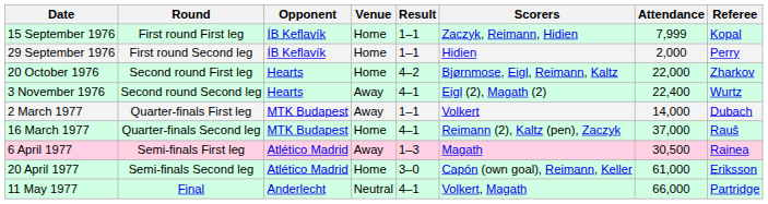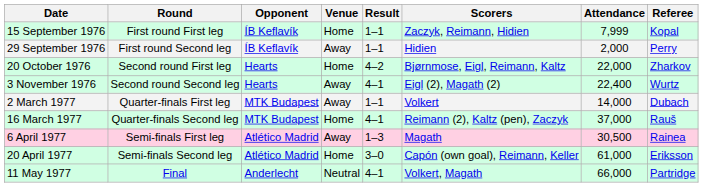 <table class="wikitable">
 <tr>
 <th>Date</th>
 <th>Round</th>
 <th>Opponent</th>
 <th>Venue</th>
 <th>Result</th>
 <th>Scorers</th>
 <th>Attendance</th>
 <th>Referee</th>
 </tr>
 <tr bgcolor = "#d0ffe3">
 <td>15 September 1976</td>
 <td align="center">First round First leg</td>
 <td><a href='#'>ÍB Keflavík</a></td>
 <td>Home</td>
 <td>1–1</td>
 <td><a href='#'>Zaczyk</a>, <a href='#'>Reimann</a>, <a href='#'>Hidien</a></td>
 <td align="center">7,999</td>
 <td><a href='#'>Kopal</a></td>
 </tr>
 <tr bgcolor = "#f3f3f3">
 <td>29 September 1976</td>
 <td align="center">First round Second leg</td>
 <td><a href='#'>ÍB Keflavík</a></td>
-<td>Home</td>
+<td>Away</td>
 <td>1–1</td>
 <td><a href='#'>Hidien</a></td>
 <td align="center">2,000</td>
 <td><a href='#'>Perry</a></td>
 </tr>
 <tr bgcolor = "#d0ffe3">
 <td>20 October 1976</td>
 <td align="center">Second round First leg</td>
 <td><a href='#'>Hearts</a></td>
 <td>Home</td>
 <td>4–2</td>
 <td><a href='#'>Bjørnmose</a>, <a href='#'>Eigl</a>, <a href='#'>Reimann</a>, <a href='#'>Kaltz</a></td>
 <td align="center">22,000</td>
 <td><a href='#'>Zharkov</a></td>
 </tr>
 <tr bgcolor = "#d0ffe3">
 <td>3 November 1976</td>
 <td align="center">Second round Second leg</td>
 <td><a href='#'>Hearts</a></td>
 <td>Away</td>
 <td>4–1</td>
 <td><a href='#'>Eigl</a> (2), <a href='#'>Magath</a> (2)</td>
 <td align="center">22,400</td>
 <td><a href='#'>Wurtz</a></td>
 </tr>
 <tr bgcolor = "#f3f3f3">
 <td>2 March 1977</td>
 <td align="center">Quarter-finals First leg</td>
 <td><a href='#'>MTK Budapest</a></td>
 <td>Away</td>
 <td>1–1</td>
 <td><a href='#'>Volkert</a></td>
 <td align="center">14,000</td>
 <td><a href='#'>Dubach</a></td>
 </tr>
 <tr bgcolor = "#d0ffe3">
 <td>16 March 1977</td>
 <td align="center">Quarter-finals Second leg</td>
 <td><a href='#'>MTK Budapest</a></td>
 <td>Home</td>
 <td>4–1</td>
 <td><a href='#'>Reimann</a> (2), <a href='#'>Kaltz</a> (pen), <a href='#'>Zaczyk</a></td>
 <td align="center">37,000</td>
 <td><a href='#'>Rauš</a></td>
 </tr>
 <tr bgcolor = "#ffd0e3">
 <td>6 April 1977</td>
 <td align="center">Semi-finals First leg</td>
 <td><a href='#'>Atlético Madrid</a></td>
 <td>Away</td>
 <td>1–3</td>
 <td><a href='#'>Magath</a></td>
 <td align="center">30,500</td>
 <td><a href='#'>Rainea</a></td>
 </tr>
 <tr bgcolor = "#d0ffe3">
 <td>20 April 1977</td>
 <td align="center">Semi-finals Second leg</td>
 <td><a href='#'>Atlético Madrid</a></td>
 <td>Home</td>
 <td>3–0</td>
 <td><a href='#'>Capón</a> (own goal), <a href='#'>Reimann</a>, <a href='#'>Keller</a></td>
 <td align="center">61,000</td>
 <td><a href='#'>Eriksson</a></td>
 </tr>
 <tr bgcolor = "#d0ffe3">
 <td>11 May 1977</td>
 <td align="center"><a href='#'>Final</a></td>
 <td><a href='#'>Anderlecht</a></td>
 <td>Neutral</td>
 <td>4–1</td>
 <td><a href='#'>Volkert</a>, <a href='#'>Magath</a></td>
 <td align="center">66,000</td>
 <td><a href='#'>Partridge</a></td>
 </tr>
 </table>
